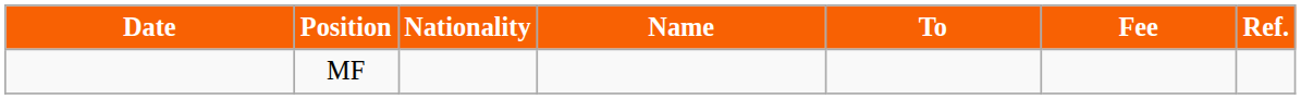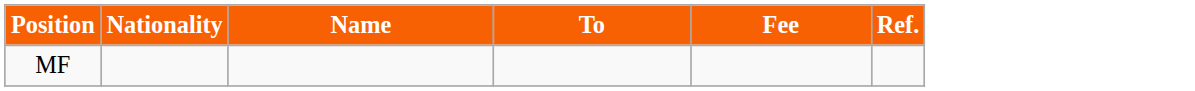 <table class="wikitable"  style="text-align:center; font-size:90%; ">
 <tr>
-<th style="background:#F86103; color:white; width:150px;">Date</th>
 <th style="background:#F86103; color:white; width:50px;">Position</th>
 <th style="background:#F86103; color:white; width:50px;">Nationality</th>
 <th style="background:#F86103; color:white; width:150px;">Name</th>
 <th style="background:#F86103; color:white; width:110px;">To</th>
 <th style="background:#F86103; color:white; width:100px;">Fee</th>
 <th style="background:#F86103; color:white; width:25px;">Ref.</th>
 </tr>
 <tr>
-<td></td>
 <td>MF</td>
 <td></td>
 <td></td>
 <td></td>
 <td></td>
 <td></td>
 </tr>
 </table>
